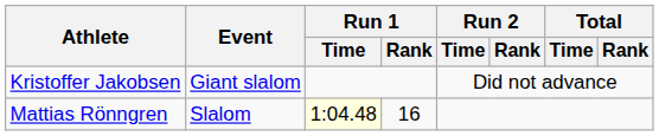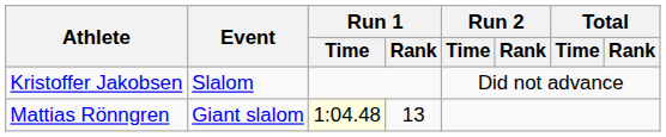 <table class="wikitable" style="font-size:90%">
 <tr>
 <th rowspan=2>Athlete</th>
 <th rowspan=2>Event</th>
 <th colspan=2>Run 1</th>
 <th colspan=2>Run 2</th>
 <th colspan=2>Total</th>
 </tr>
 <tr style="font-size:95%">
 <th>Time</th>
 <th>Rank</th>
 <th>Time</th>
 <th>Rank</th>
 <th>Time</th>
 <th>Rank</th>
 </tr>
 <tr align=center>
 <td align="left"><a href='#'>Kristoffer Jakobsen</a></td>
-<td align="left"><a href='#'>Giant slalom</a></td>
+<td align="left"><a href='#'>Slalom</a></td>
 <td colspan=2></td>
 <td colspan=4>Did not advance</td>
 </tr>
 <tr align=center>
 <td align="left"><a href='#'>Mattias Rönngren</a></td>
-<td align="left"><a href='#'>Slalom</a></td>
+<td align="left"><a href='#'>Giant slalom</a></td>
 <td style="background: lightyellow;">1:04.48</td>
-<td>16</td>
+<td>13</td>
 <td colspan=4></td>
 </tr>
 </table>
